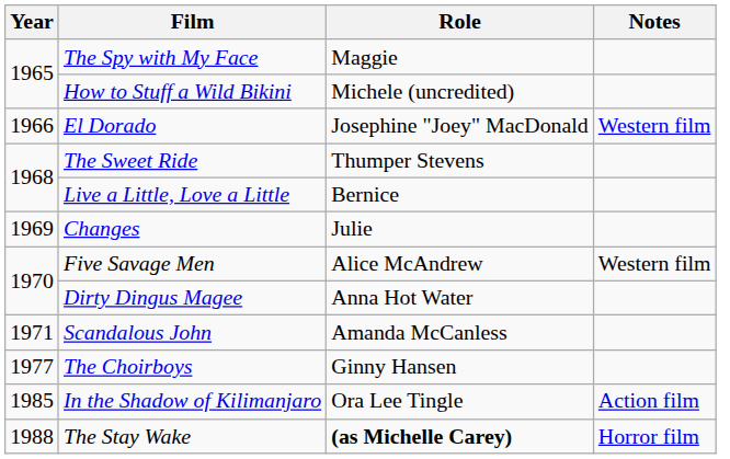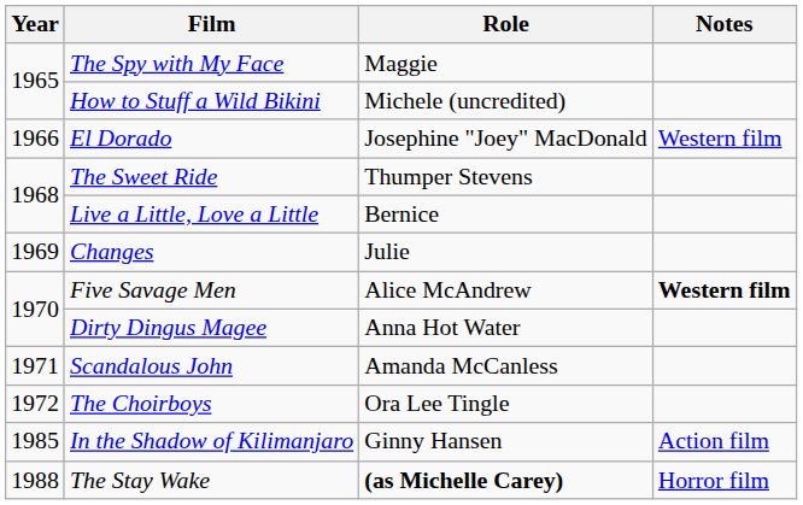 <table class="wikitable sortable">
 <tr>
 <th>Year</th>
 <th>Film</th>
 <th>Role</th>
 <th class="wikitable unsortable">Notes</th>
 </tr>
 <tr>
 <td rowspan="2">1965</td>
 <td><em><a href='#'>The Spy with My Face</a></em></td>
 <td>Maggie</td>
 <td></td>
 </tr>
 <tr>
 <td><em><a href='#'>How to Stuff a Wild Bikini</a></em></td>
 <td>Michele (uncredited)</td>
 <td></td>
 </tr>
 <tr>
 <td>1966</td>
 <td><em><a href='#'>El Dorado</a></em></td>
 <td>Josephine "Joey" MacDonald</td>
 <td><a href='#'>Western film</a></td>
 </tr>
 <tr>
 <td rowspan="2">1968</td>
 <td><em><a href='#'>The Sweet Ride</a></em></td>
 <td>Thumper Stevens</td>
 <td></td>
 </tr>
 <tr>
 <td><em><a href='#'>Live a Little, Love a Little</a></em></td>
 <td>Bernice</td>
 <td></td>
 </tr>
 <tr>
 <td>1969</td>
 <td><em><a href='#'>Changes</a></em></td>
 <td>Julie</td>
 <td></td>
 </tr>
 <tr>
 <td rowspan="2">1970</td>
 <td><em>Five Savage Men</em></td>
 <td>Alice McAndrew</td>
-<td>Western film</td>
+<td><strong>Western film</strong></td>
 </tr>
 <tr>
 <td><em><a href='#'>Dirty Dingus Magee</a></em></td>
 <td>Anna Hot Water</td>
 <td></td>
 </tr>
 <tr>
 <td>1971</td>
 <td><em><a href='#'>Scandalous John</a></em></td>
 <td>Amanda McCanless</td>
 <td></td>
 </tr>
 <tr>
-<td>1977</td>
+<td>1972</td>
 <td><em><a href='#'>The Choirboys</a></em></td>
-<td>Ginny Hansen</td>
+<td>Ora Lee Tingle</td>
 <td></td>
 </tr>
 <tr>
 <td>1985</td>
 <td><em><a href='#'>In the Shadow of Kilimanjaro</a></em></td>
-<td>Ora Lee Tingle</td>
+<td>Ginny Hansen</td>
 <td><a href='#'>Action film</a></td>
 </tr>
 <tr>
 <td>1988</td>
 <td><em>The Stay Wake</em></td>
 <td><strong>(as Michelle Carey)</strong></td>
 <td><a href='#'>Horror film</a></td>
 </tr>
 </table>
